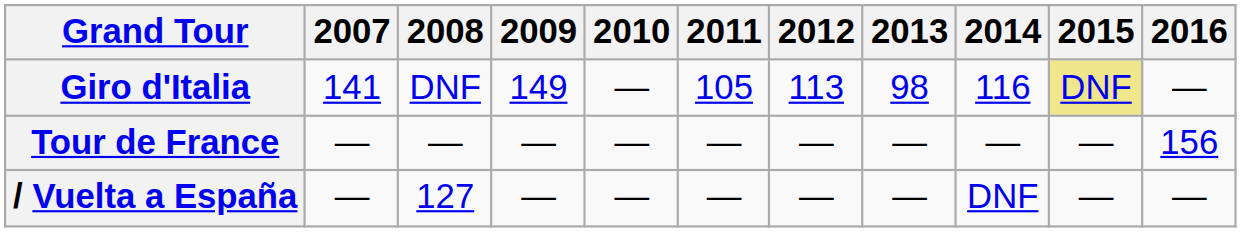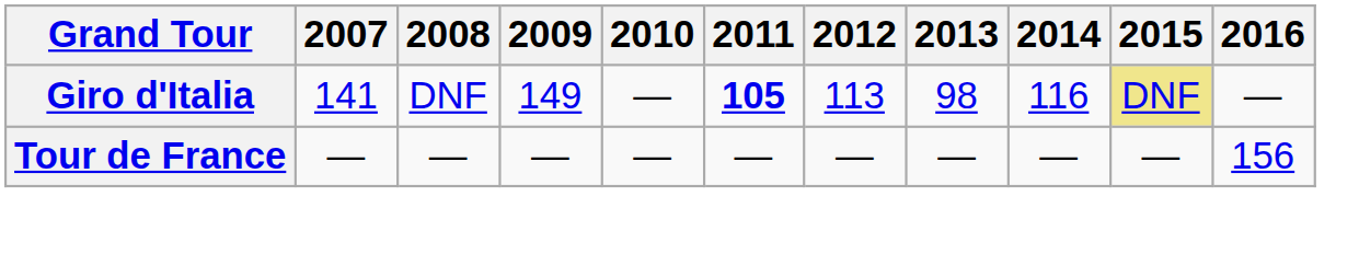 <table class="wikitable plainrowheaders">
 <tr>
 <th scope="col"><a href='#'>Grand Tour</a></th>
 <th scope="col">2007</th>
 <th scope="col">2008</th>
 <th scope="col">2009</th>
 <th scope="col">2010</th>
 <th scope="col">2011</th>
 <th scope="col">2012</th>
 <th scope="col">2013</th>
 <th scope="col">2014</th>
 <th scope="col">2015</th>
 <th scope="col">2016</th>
 </tr>
 <tr style="text-align:center;">
 <th scope="row"> <a href='#'>Giro d'Italia</a></th>
 <td><a href='#'>141</a></td>
 <td><a href='#'>DNF</a></td>
 <td><a href='#'>149</a></td>
 <td>—</td>
-<td><a href='#'>105</a></td>
+<td><strong><a href='#'>105</a></strong></td>
 <td><a href='#'>113</a></td>
 <td><a href='#'>98</a></td>
 <td><a href='#'>116</a></td>
 <td style="background: khaki;"><a href='#'>DNF</a></td>
 <td>—</td>
 </tr>
 <tr style="text-align:center;">
 <th scope="row"> <a href='#'>Tour de France</a></th>
 <td>—</td>
 <td>—</td>
 <td>—</td>
 <td>—</td>
 <td>—</td>
 <td>—</td>
 <td>—</td>
 <td>—</td>
 <td>—</td>
 <td><a href='#'>156</a></td>
 </tr>
-<tr style="text-align:center;">
-<th scope="row">/ <a href='#'>Vuelta a España</a></th>
-<td>—</td>
-<td><a href='#'>127</a></td>
-<td>—</td>
-<td>—</td>
-<td>—</td>
-<td>—</td>
-<td>—</td>
-<td style="text-align:center;"><a href='#'>DNF</a></td>
-<td>—</td>
-<td>—</td>
-</tr>
 </table>
